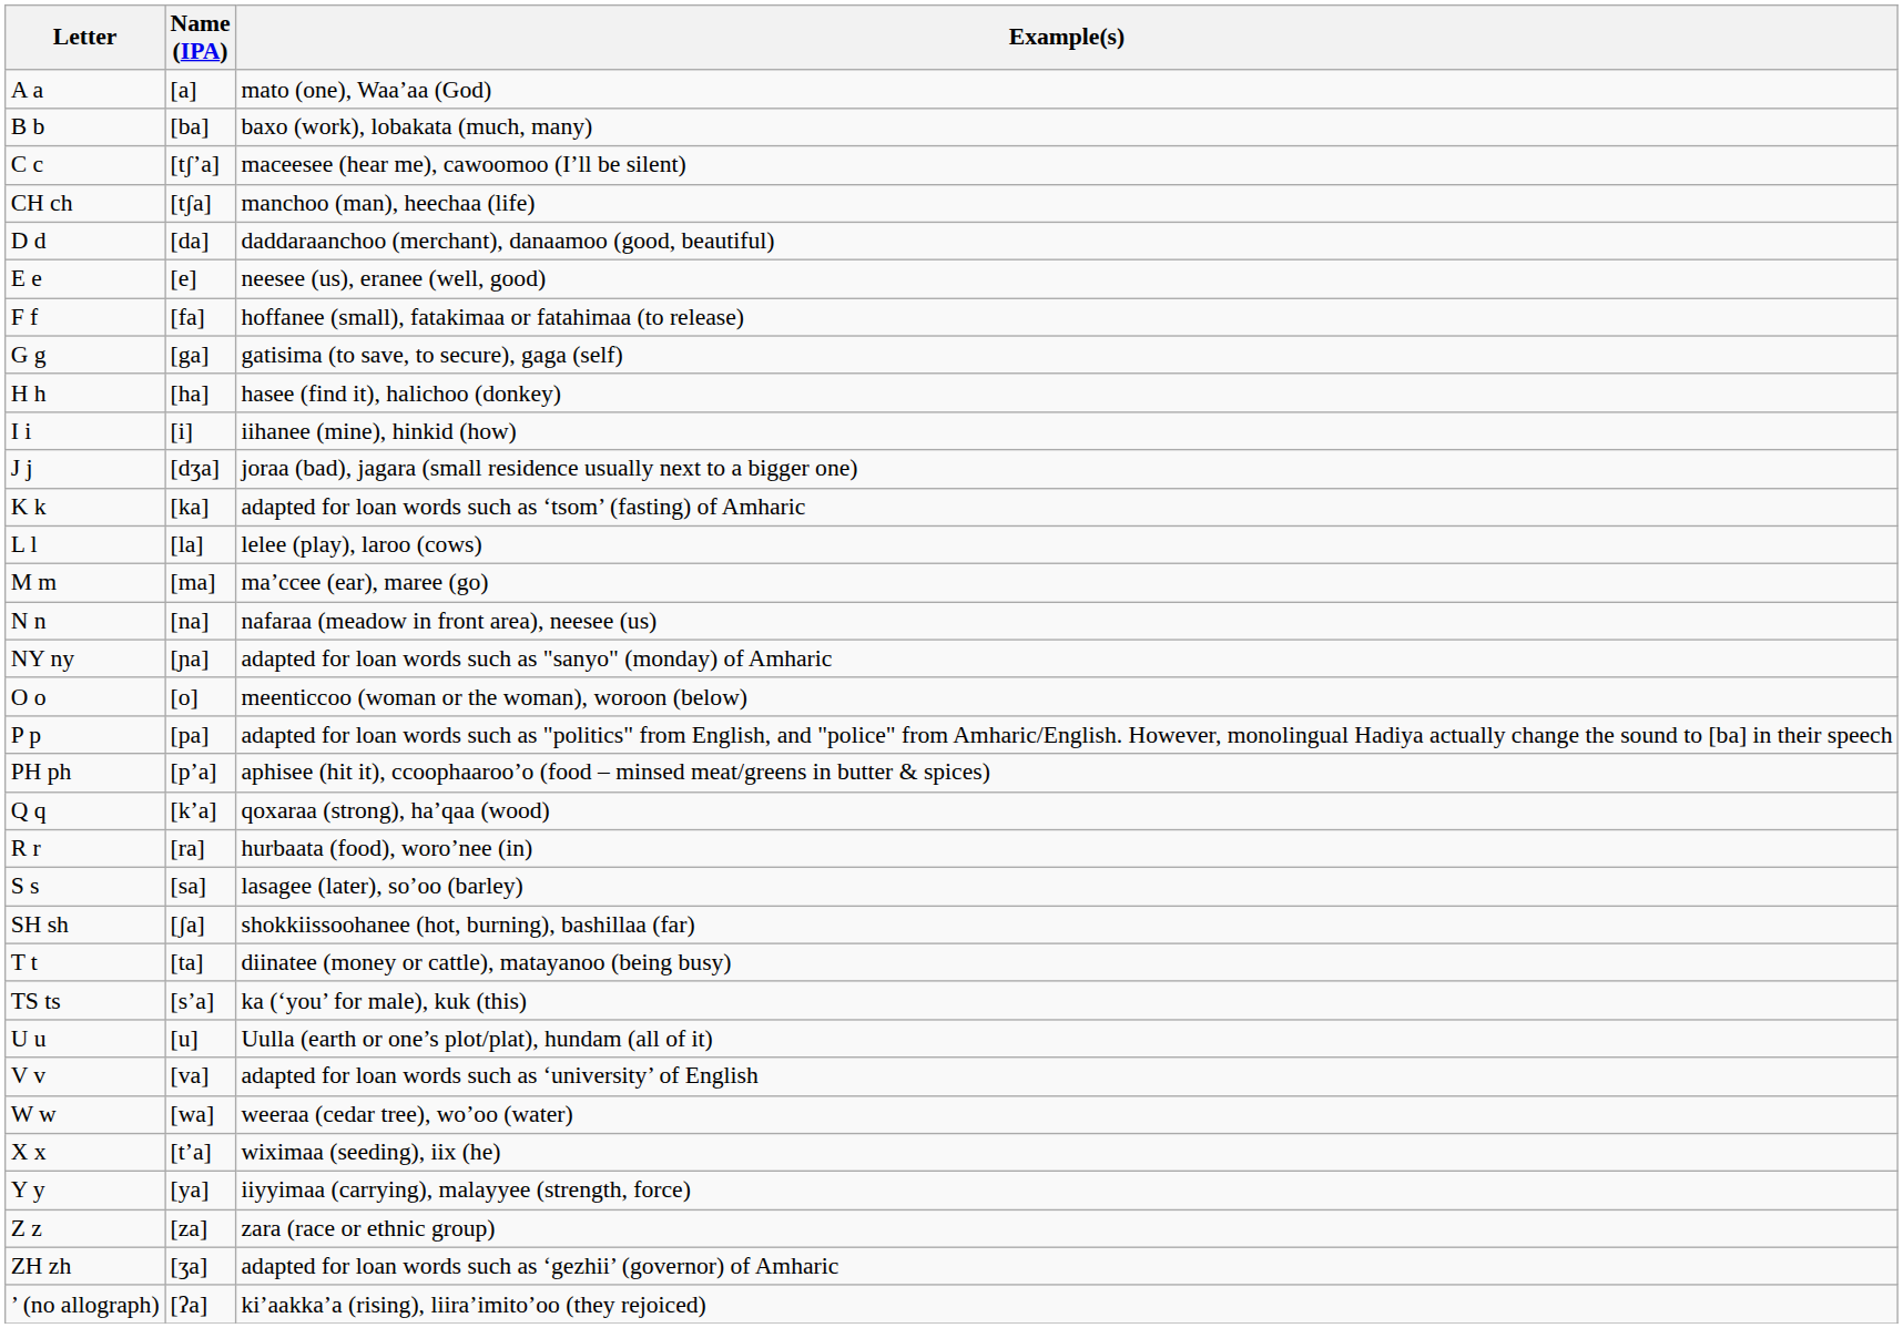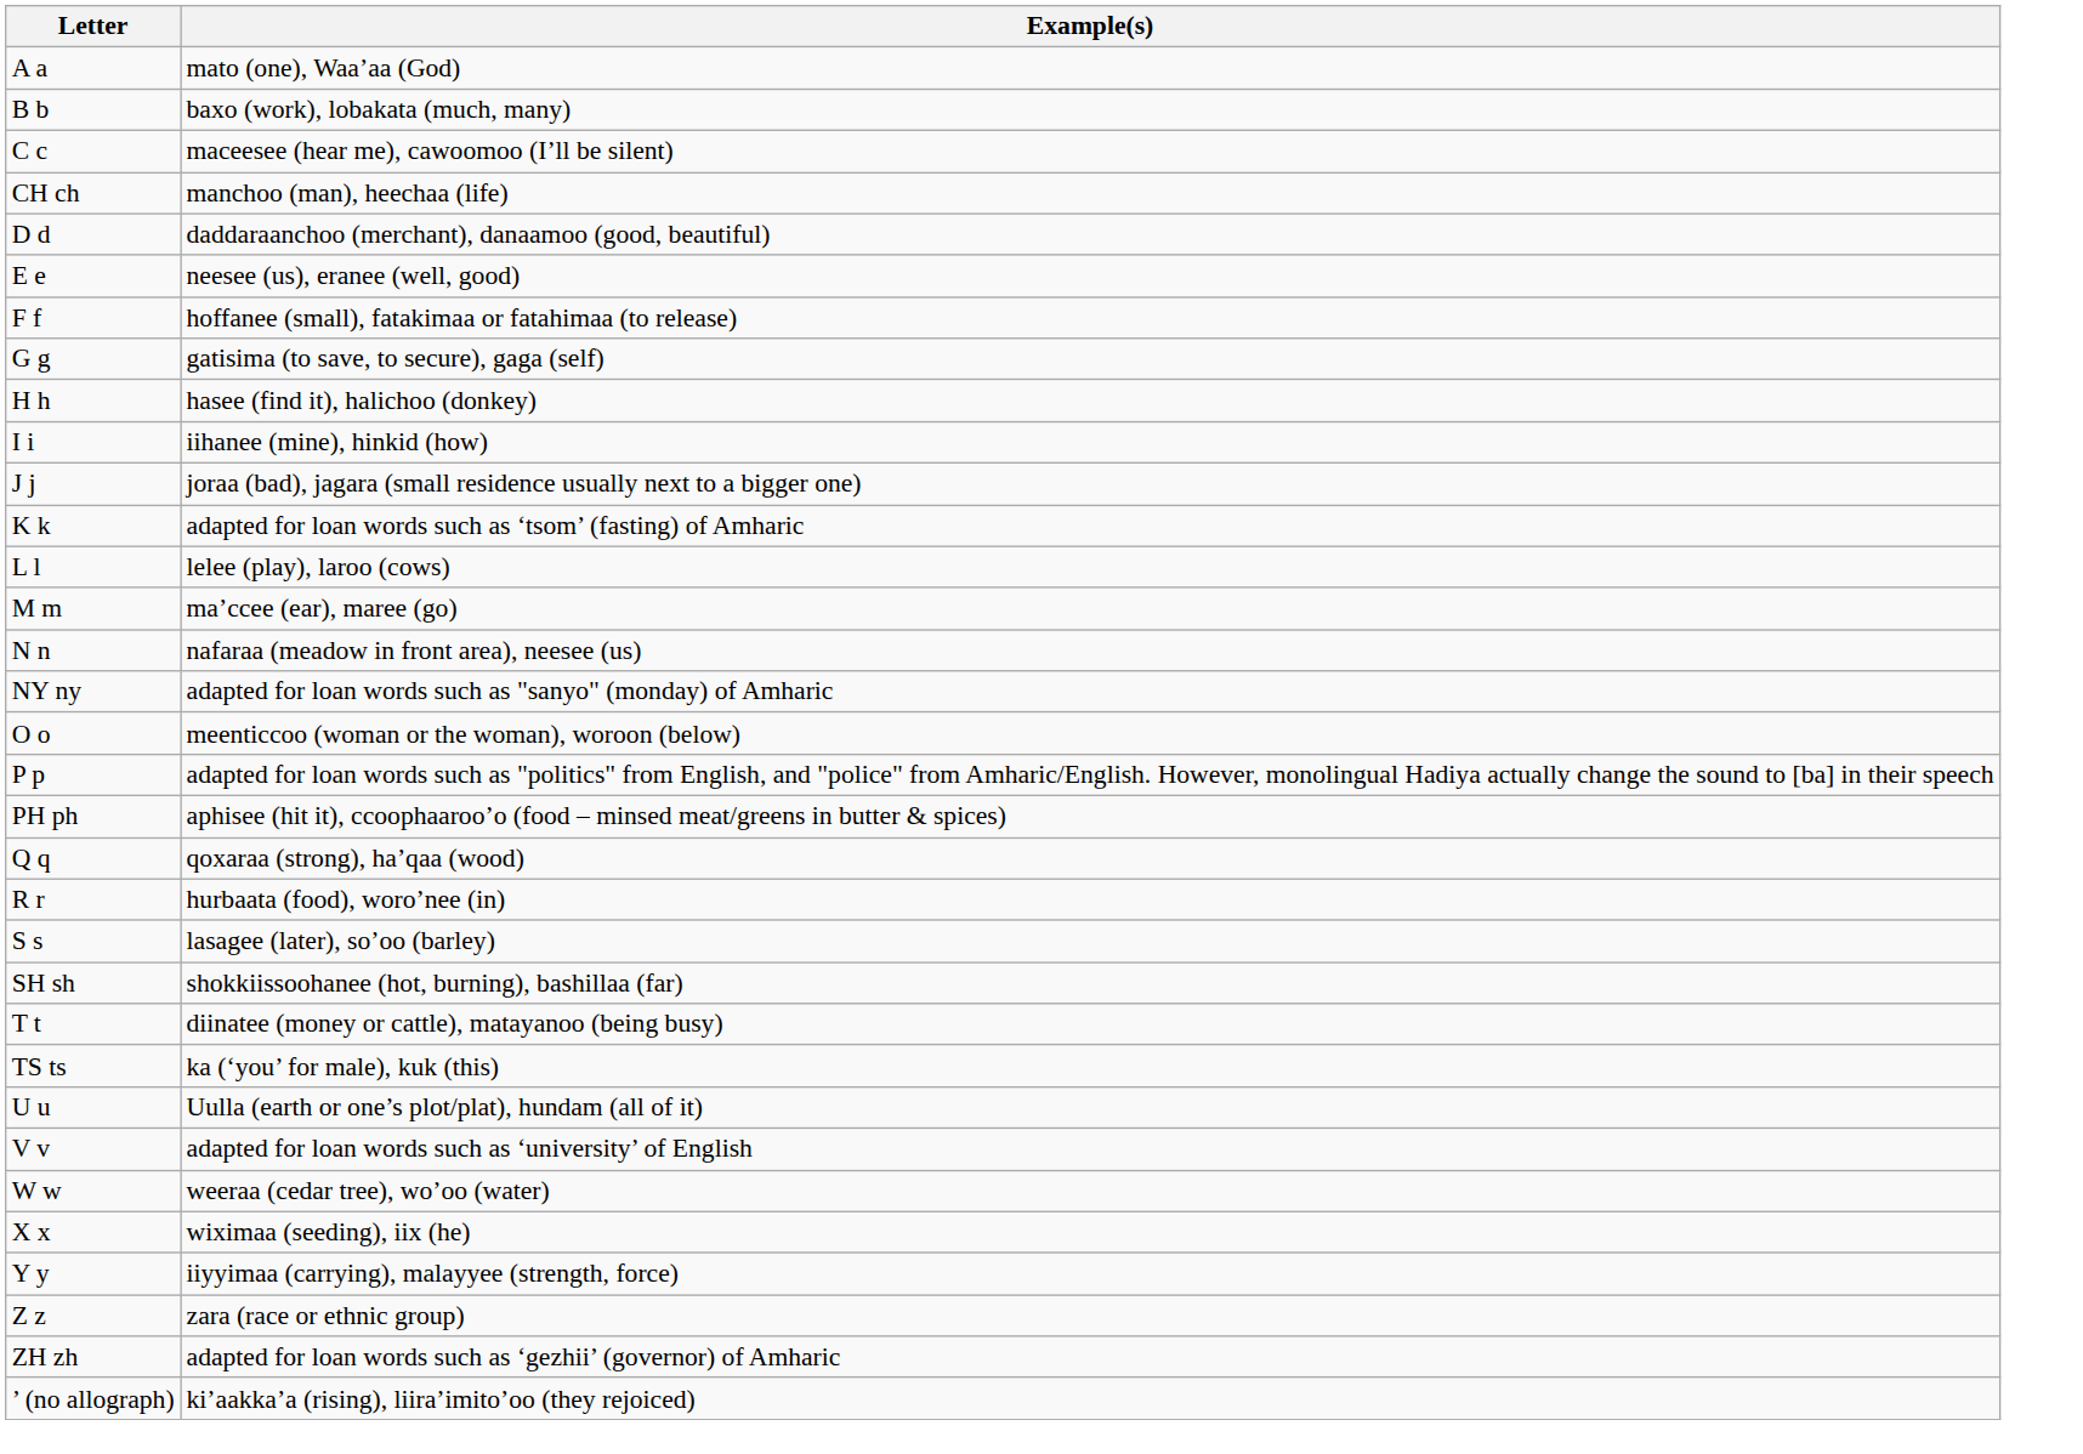 <table class="wikitable">
 <tr>
 <th>Letter</th>
-<th>Name<br>(<a href='#'>IPA</a>)</th>
 <th>Example(s)</th>
 </tr>
 <tr>
 <td>A a</td>
-<td>[a]</td>
 <td>mato (one), Waa’aa (God)</td>
 </tr>
 <tr>
 <td>B b</td>
-<td>[ba]</td>
 <td>baxo (work), lobakata (much, many)</td>
 </tr>
 <tr>
 <td>C c</td>
-<td>[tʃ’a]</td>
 <td>maceesee (hear me), cawoomoo (I’ll be silent)</td>
 </tr>
 <tr>
 <td>CH ch</td>
-<td>[tʃa]</td>
 <td>manchoo (man), heechaa (life)</td>
 </tr>
 <tr>
 <td>D d</td>
-<td>[da]</td>
 <td>daddaraanchoo (merchant), danaamoo (good, beautiful)</td>
 </tr>
 <tr>
 <td>E e</td>
-<td>[e]</td>
 <td>neesee (us), eranee (well, good)</td>
 </tr>
 <tr>
 <td>F f</td>
-<td>[fa]</td>
 <td>hoffanee (small), fatakimaa or fatahimaa (to release)</td>
 </tr>
 <tr>
 <td>G g</td>
-<td>[ga]</td>
 <td>gatisima (to save, to secure), gaga (self)</td>
 </tr>
 <tr>
 <td>H h</td>
-<td>[ha]</td>
 <td>hasee (find it), halichoo (donkey)</td>
 </tr>
 <tr>
 <td>I i</td>
-<td>[i]</td>
 <td>iihanee (mine), hinkid (how)</td>
 </tr>
 <tr>
 <td>J j</td>
-<td>[dʒa]</td>
 <td>joraa (bad), jagara (small residence usually next to a bigger one)</td>
 </tr>
 <tr>
 <td>K k</td>
-<td>[ka]</td>
 <td>adapted for loan words such as ‘tsom’ (fasting) of Amharic</td>
 </tr>
 <tr>
 <td>L l</td>
-<td>[la]</td>
 <td>lelee (play), laroo (cows)</td>
 </tr>
 <tr>
 <td>M m</td>
-<td>[ma]</td>
 <td>ma’ccee (ear), maree (go)</td>
 </tr>
 <tr>
 <td>N n</td>
-<td>[na]</td>
 <td>nafaraa (meadow in front area), neesee (us)</td>
 </tr>
 <tr>
 <td>NY ny</td>
-<td>[ɲa]</td>
 <td>adapted for loan words such as "sanyo" (monday) of Amharic</td>
 </tr>
 <tr>
 <td>O o</td>
-<td>[o]</td>
 <td>meenticcoo (woman or the woman), woroon (below)</td>
 </tr>
 <tr>
 <td>P p</td>
-<td>[pa]</td>
 <td>adapted for loan words such as "politics" from English, and "police" from Amharic/English. However, monolingual Hadiya actually change the sound to [ba] in their speech</td>
 </tr>
 <tr>
 <td>PH ph</td>
-<td>[p’a]</td>
 <td>aphisee (hit it), ccoophaaroo’o (food – minsed meat/greens in butter & spices)</td>
 </tr>
 <tr>
 <td>Q q</td>
-<td>[k’a]</td>
 <td>qoxaraa (strong), ha’qaa (wood)</td>
 </tr>
 <tr>
 <td>R r</td>
-<td>[ra]</td>
 <td>hurbaata (food), woro’nee (in)</td>
 </tr>
 <tr>
 <td>S s</td>
-<td>[sa]</td>
 <td>lasagee (later), so’oo (barley)</td>
 </tr>
 <tr>
 <td>SH sh</td>
-<td>[ʃa]</td>
 <td>shokkiissoohanee (hot, burning), bashillaa (far)</td>
 </tr>
 <tr>
 <td>T t</td>
-<td>[ta]</td>
 <td>diinatee (money or cattle), matayanoo (being busy)</td>
 </tr>
 <tr>
 <td>TS ts</td>
-<td>[s’a]</td>
 <td>ka (‘you’ for male), kuk (this)</td>
 </tr>
 <tr>
 <td>U u</td>
-<td>[u]</td>
 <td>Uulla (earth or one’s plot/plat), hundam (all of it)</td>
 </tr>
 <tr>
 <td>V v</td>
-<td>[va]</td>
 <td>adapted for loan words such as ‘university’ of English</td>
 </tr>
 <tr>
 <td>W w</td>
-<td>[wa]</td>
 <td>weeraa (cedar tree), wo’oo (water)</td>
 </tr>
 <tr>
 <td>X x</td>
-<td>[t’a]</td>
 <td>wiximaa (seeding), iix (he)</td>
 </tr>
 <tr>
 <td>Y y</td>
-<td>[ya]</td>
 <td>iiyyimaa (carrying), malayyee (strength, force)</td>
 </tr>
 <tr>
 <td>Z z</td>
-<td>[za]</td>
 <td>zara (race or ethnic group)</td>
 </tr>
 <tr>
 <td>ZH zh</td>
-<td>[ʒa]</td>
 <td>adapted for loan words such as ‘gezhii’ (governor) of Amharic</td>
 </tr>
 <tr>
 <td>’ (no allograph)</td>
-<td>[ʔa]</td>
 <td>ki’aakka’a (rising), liira’imito’oo (they rejoiced)</td>
 </tr>
 </table>
